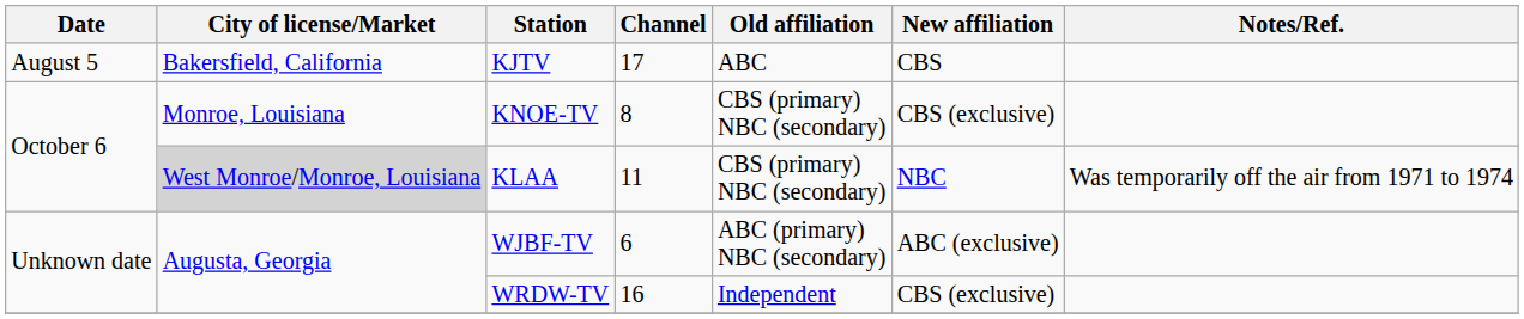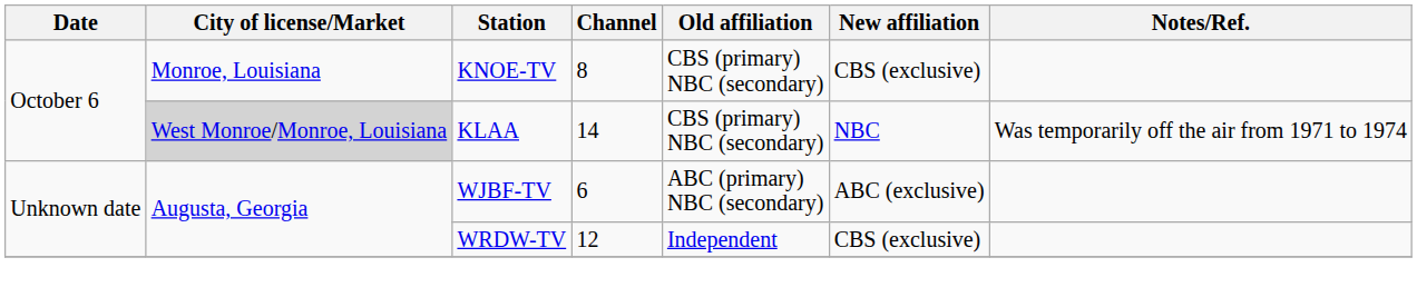 <table class="wikitable sortable">
 <tr>
 <th>Date</th>
 <th>City of license/Market</th>
 <th>Station</th>
 <th>Channel</th>
 <th>Old affiliation</th>
 <th>New affiliation</th>
 <th>Notes/Ref.</th>
-</tr>
-<tr>
-<td>August 5</td>
-<td><a href='#'>Bakersfield, California</a></td>
-<td><a href='#'>KJTV</a></td>
-<td>17</td>
-<td>ABC</td>
-<td>CBS</td>
-<td></td>
 </tr>
 <tr>
 <td rowspan=2>October 6</td>
 <td><a href='#'>Monroe, Louisiana</a></td>
 <td><a href='#'>KNOE-TV</a></td>
 <td>8</td>
 <td>CBS (primary) <br> NBC (secondary)</td>
 <td>CBS (exclusive)</td>
 <td></td>
 </tr>
 <tr>
 <td style="background: lightgrey;"><a href='#'>West Monroe</a>/<a href='#'>Monroe, Louisiana</a></td>
 <td><a href='#'>KLAA</a></td>
-<td>11</td>
+<td>14</td>
 <td>CBS (primary) <br> NBC (secondary)</td>
 <td><a href='#'>NBC</a></td>
 <td>Was temporarily off the air from 1971 to 1974</td>
 </tr>
 <tr>
 <td rowspan=2>Unknown date</td>
 <td rowspan=2><a href='#'>Augusta, Georgia</a></td>
 <td><a href='#'>WJBF-TV</a></td>
 <td>6</td>
 <td>ABC (primary) <br> NBC (secondary)</td>
 <td>ABC (exclusive)</td>
 <td></td>
 </tr>
 <tr>
 <td><a href='#'>WRDW-TV</a></td>
-<td>16</td>
+<td>12</td>
 <td><a href='#'>Independent</a></td>
 <td>CBS (exclusive)</td>
 <td></td>
 </tr>
 <tr>
 </tr>
 </table>
